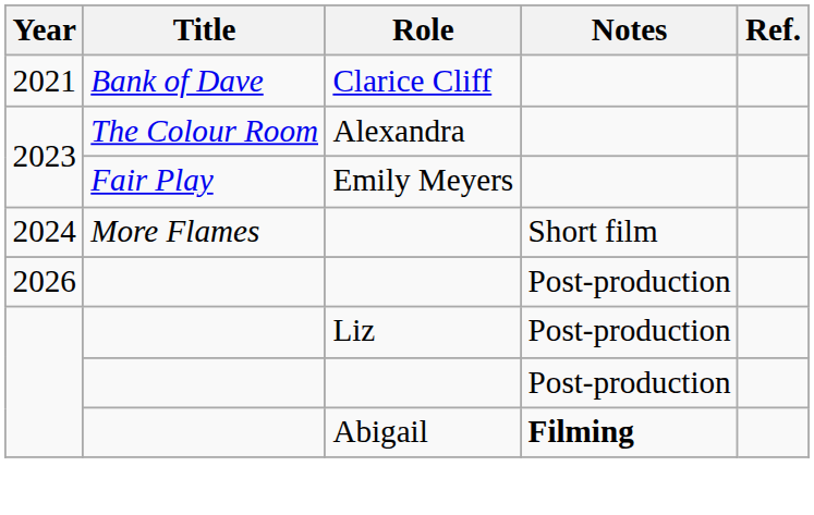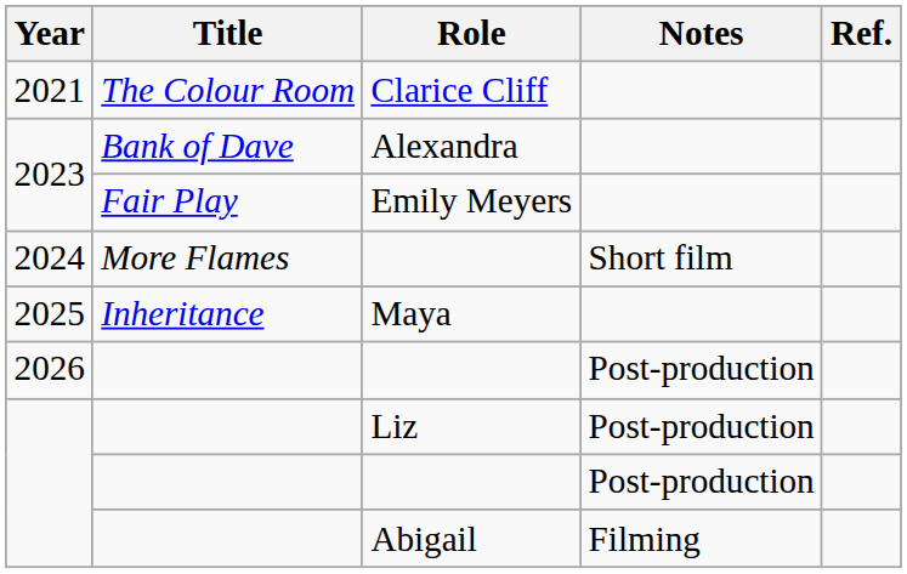 <table class="wikitable">
 <tr>
 <th>Year</th>
 <th>Title</th>
 <th>Role</th>
 <th>Notes</th>
 <th>Ref.</th>
 </tr>
 <tr>
 <td>2021</td>
-<td><em><a href='#'>Bank of Dave</a></em></td>
+<td><em><a href='#'>The Colour Room</a></em></td>
 <td><a href='#'>Clarice Cliff</a></td>
 <td></td>
 <td></td>
 </tr>
 <tr>
 <td rowspan=2>2023</td>
-<td><em><a href='#'>The Colour Room</a></em></td>
+<td><em><a href='#'>Bank of Dave</a></em></td>
 <td>Alexandra</td>
 <td></td>
 <td></td>
 </tr>
 <tr>
 <td><em><a href='#'>Fair Play</a></em></td>
 <td>Emily Meyers</td>
 <td></td>
 <td></td>
 </tr>
 <tr>
 <td>2024</td>
 <td><em>More Flames</em></td>
 <td></td>
 <td>Short film</td>
+<td "text-align:center;"></td>
+</tr>
+<tr>
+<td>2025</td>
+<td><em><a href='#'>Inheritance</a></em></td>
+<td>Maya</td>
+<td></td>
 <td "text-align:center;"></td>
 </tr>
 <tr>
 <td>2026</td>
 <td></td>
 <td></td>
 <td>Post-production</td>
 <td></td>
 </tr>
 <tr>
 <td rowspan="3"></td>
 <td></td>
 <td>Liz</td>
 <td>Post-production</td>
 <td></td>
 </tr>
 <tr>
 <td></td>
 <td></td>
 <td>Post-production</td>
 <td></td>
 </tr>
 <tr>
 <td></td>
 <td>Abigail</td>
-<td><strong>Filming</strong></td>
+<td>Filming</td>
 <td></td>
 </tr>
 </table>
